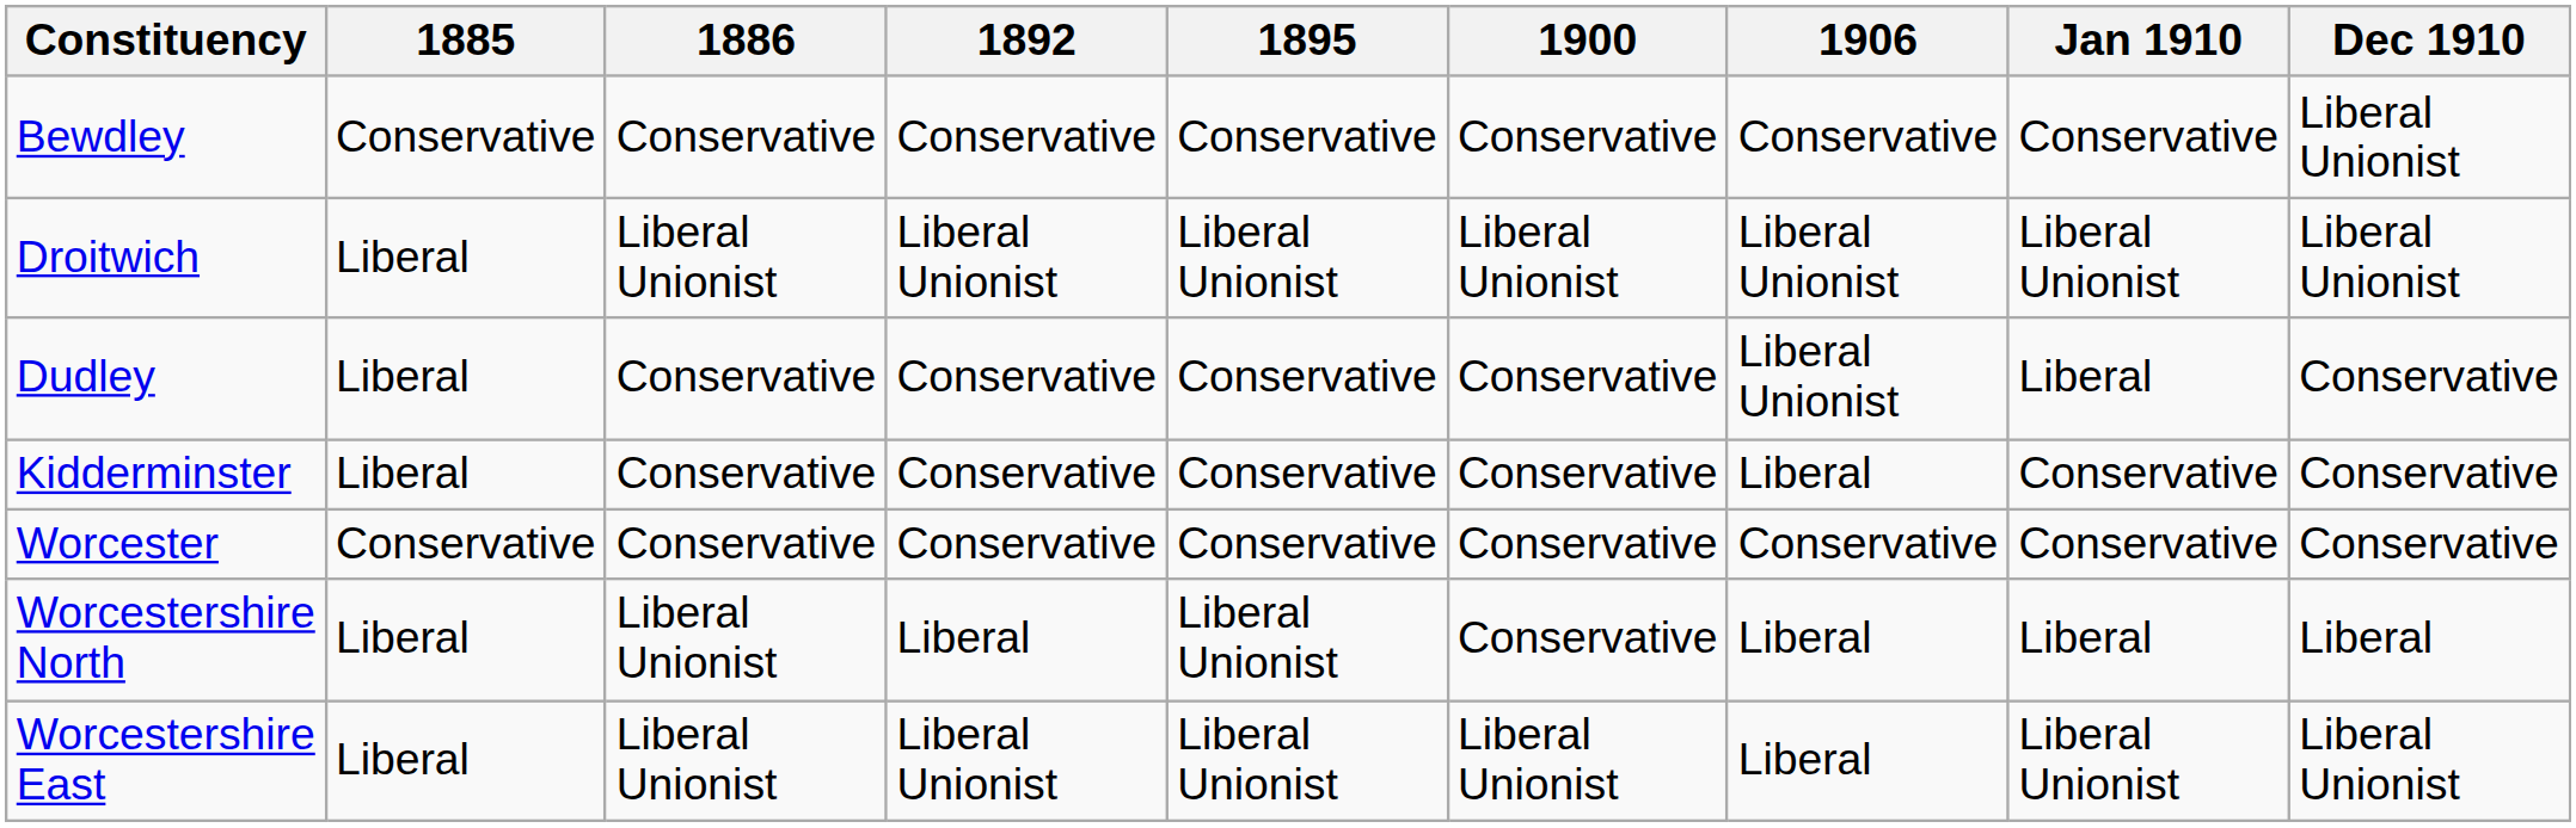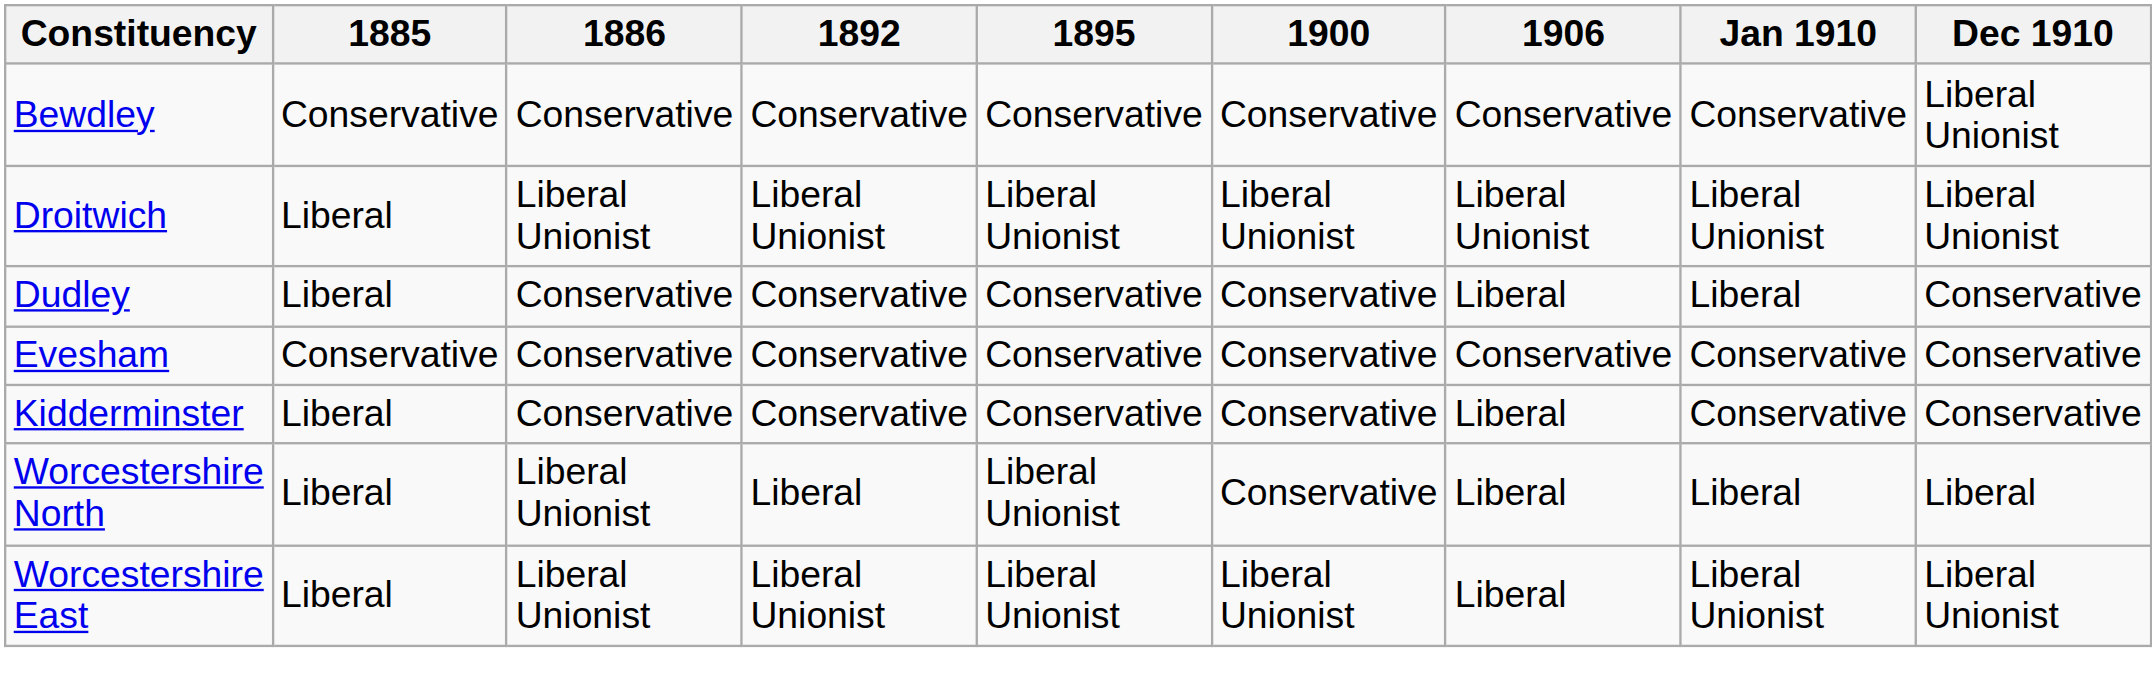 <table class="wikitable sortable">
 <tr>
 <th>Constituency</th>
 <th>1885</th>
 <th>1886</th>
 <th>1892</th>
 <th>1895</th>
 <th>1900</th>
 <th>1906</th>
 <th>Jan 1910</th>
 <th>Dec 1910</th>
 </tr>
 <tr>
 <td><a href='#'>Bewdley</a></td>
 <td bgcolor=>Conservative</td>
 <td bgcolor=>Conservative</td>
 <td bgcolor=>Conservative</td>
 <td bgcolor=>Conservative</td>
 <td bgcolor=>Conservative</td>
 <td bgcolor=>Conservative</td>
 <td bgcolor=>Conservative</td>
 <td bgcolor=>Liberal Unionist</td>
 </tr>
 <tr>
 <td><a href='#'>Droitwich</a></td>
 <td bgcolor=>Liberal</td>
 <td bgcolor=>Liberal Unionist</td>
 <td bgcolor=>Liberal Unionist</td>
 <td bgcolor=>Liberal Unionist</td>
 <td bgcolor=>Liberal Unionist</td>
 <td bgcolor=>Liberal Unionist</td>
 <td bgcolor=>Liberal Unionist</td>
 <td bgcolor=>Liberal Unionist</td>
 </tr>
 <tr>
 <td><a href='#'>Dudley</a></td>
 <td bgcolor=>Liberal</td>
 <td bgcolor=>Conservative</td>
 <td bgcolor=>Conservative</td>
 <td bgcolor=>Conservative</td>
 <td bgcolor=>Conservative</td>
-<td bgcolor=>Liberal Unionist</td>
 <td bgcolor=>Liberal</td>
+<td bgcolor=>Liberal</td>
+<td bgcolor=>Conservative</td>
+</tr>
+<tr>
+<td><a href='#'>Evesham</a></td>
+<td bgcolor=>Conservative</td>
+<td bgcolor=>Conservative</td>
+<td bgcolor=>Conservative</td>
+<td bgcolor=>Conservative</td>
+<td bgcolor=>Conservative</td>
+<td bgcolor=>Conservative</td>
+<td bgcolor=>Conservative</td>
 <td bgcolor=>Conservative</td>
 </tr>
 <tr>
 <td><a href='#'>Kidderminster</a></td>
 <td bgcolor=>Liberal</td>
 <td bgcolor=>Conservative</td>
 <td bgcolor=>Conservative</td>
 <td bgcolor=>Conservative</td>
 <td bgcolor=>Conservative</td>
 <td bgcolor=>Liberal</td>
-<td bgcolor=>Conservative</td>
-<td bgcolor=>Conservative</td>
-</tr>
-<tr>
-<td><a href='#'>Worcester</a></td>
-<td bgcolor=>Conservative</td>
-<td bgcolor=>Conservative</td>
-<td bgcolor=>Conservative</td>
-<td bgcolor=>Conservative</td>
-<td bgcolor=>Conservative</td>
-<td bgcolor=>Conservative</td>
 <td bgcolor=>Conservative</td>
 <td bgcolor=>Conservative</td>
 </tr>
 <tr>
 <td><a href='#'>Worcestershire North</a></td>
 <td bgcolor=>Liberal</td>
 <td bgcolor=>Liberal Unionist</td>
 <td bgcolor=>Liberal</td>
 <td bgcolor=>Liberal Unionist</td>
 <td bgcolor=>Conservative</td>
 <td bgcolor=>Liberal</td>
 <td bgcolor=>Liberal</td>
 <td bgcolor=>Liberal</td>
 </tr>
 <tr>
 <td><a href='#'>Worcestershire East</a></td>
 <td bgcolor=>Liberal</td>
 <td bgcolor=>Liberal Unionist</td>
 <td bgcolor=>Liberal Unionist</td>
 <td bgcolor=>Liberal Unionist</td>
 <td bgcolor=>Liberal Unionist</td>
 <td bgcolor=>Liberal</td>
 <td bgcolor=>Liberal Unionist</td>
 <td bgcolor=>Liberal Unionist</td>
 </tr>
 </table>
